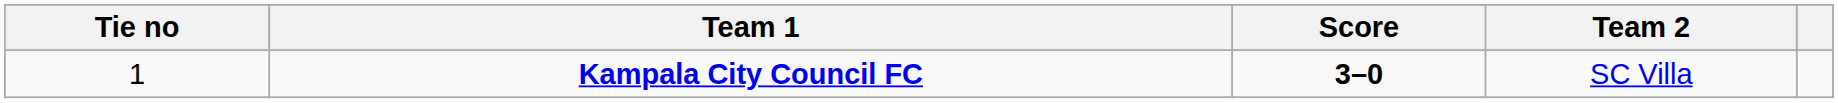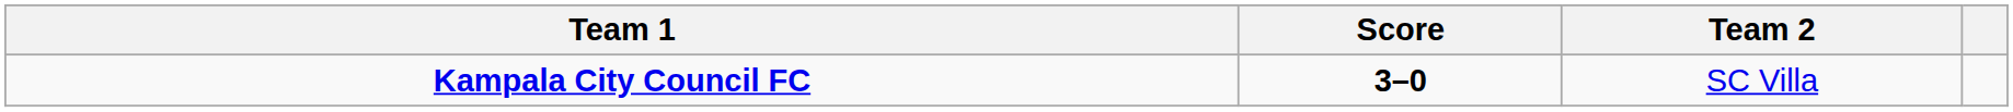 <table class="wikitable" style="text-align:center; width:80%; font-size:100%">
 <tr>
-<th style= width="80px">Tie no</th>
 <th style= width="300px">Team 1</th>
 <th style= width="80px">Score</th>
 <th style= width="300px">Team 2</th>
 <th style= width="300px"></th>
 </tr>
 <tr>
-<td>1</td>
 <td><strong><a href='#'>Kampala City Council FC</a></strong></td>
 <td><strong>3–0</strong></td>
 <td><a href='#'>SC Villa</a></td>
 <td></td>
 </tr>
 </table>
